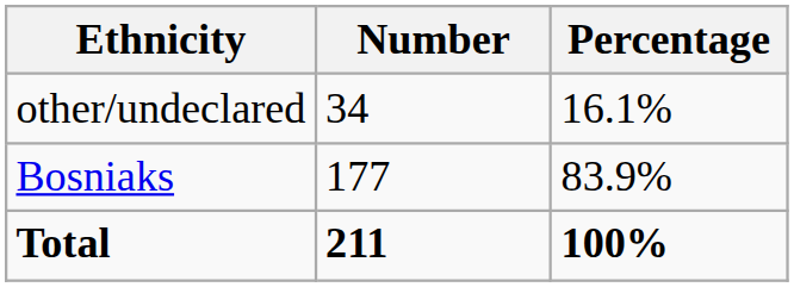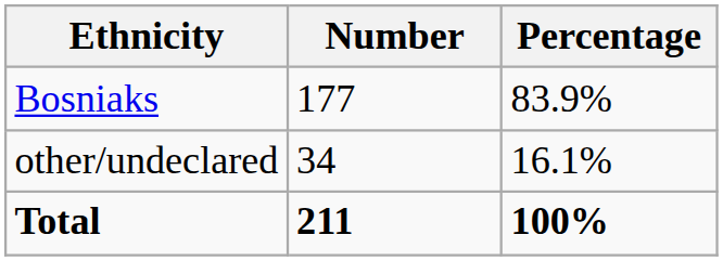 <table class="wikitable">
 <tr>
 <th width="100px">Ethnicity</th>
 <th width="80px">Number</th>
 <th width="80px">Percentage</th>
 </tr>
 <tr>
+<td><a href='#'>Bosniaks</a></td>
+<td>177</td>
+<td>83.9%</td>
+</tr>
+<tr>
 <td>other/undeclared</td>
 <td>34</td>
 <td>16.1%</td>
-</tr>
-<tr>
-<td><a href='#'>Bosniaks</a></td>
-<td>177</td>
-<td>83.9%</td>
 </tr>
 <tr>
 <td><strong>Total</strong></td>
 <td><strong>211</strong></td>
 <td><strong>100%</strong></td>
 </tr>
 </table>
